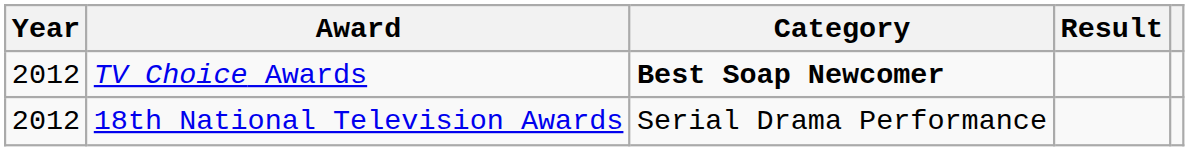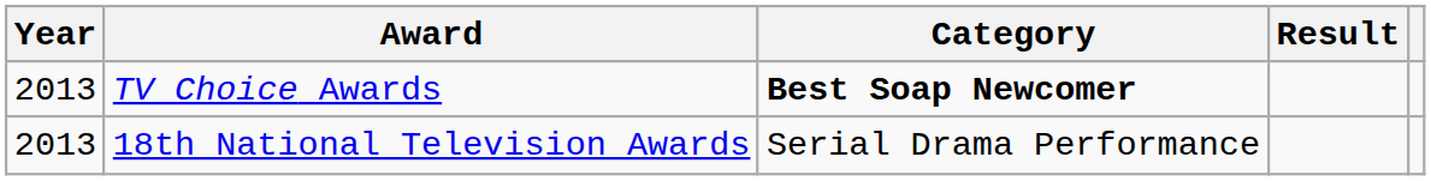 <table class="wikitable">
 <tr>
 <th>Year</th>
 <th>Award</th>
 <th>Category</th>
 <th>Result</th>
 <th></th>
 </tr>
 <tr>
-<td>2012</td>
+<td>2013</td>
 <td><a href='#'><em>TV Choice</em> Awards</a></td>
 <td><strong>Best Soap Newcomer</strong></td>
 <td></td>
 <td align="center"></td>
 </tr>
 <tr>
-<td>2012</td>
+<td>2013</td>
 <td><a href='#'>18th National Television Awards</a></td>
 <td>Serial Drama Performance</td>
 <td></td>
 <td align="center"></td>
 </tr>
 </table>
